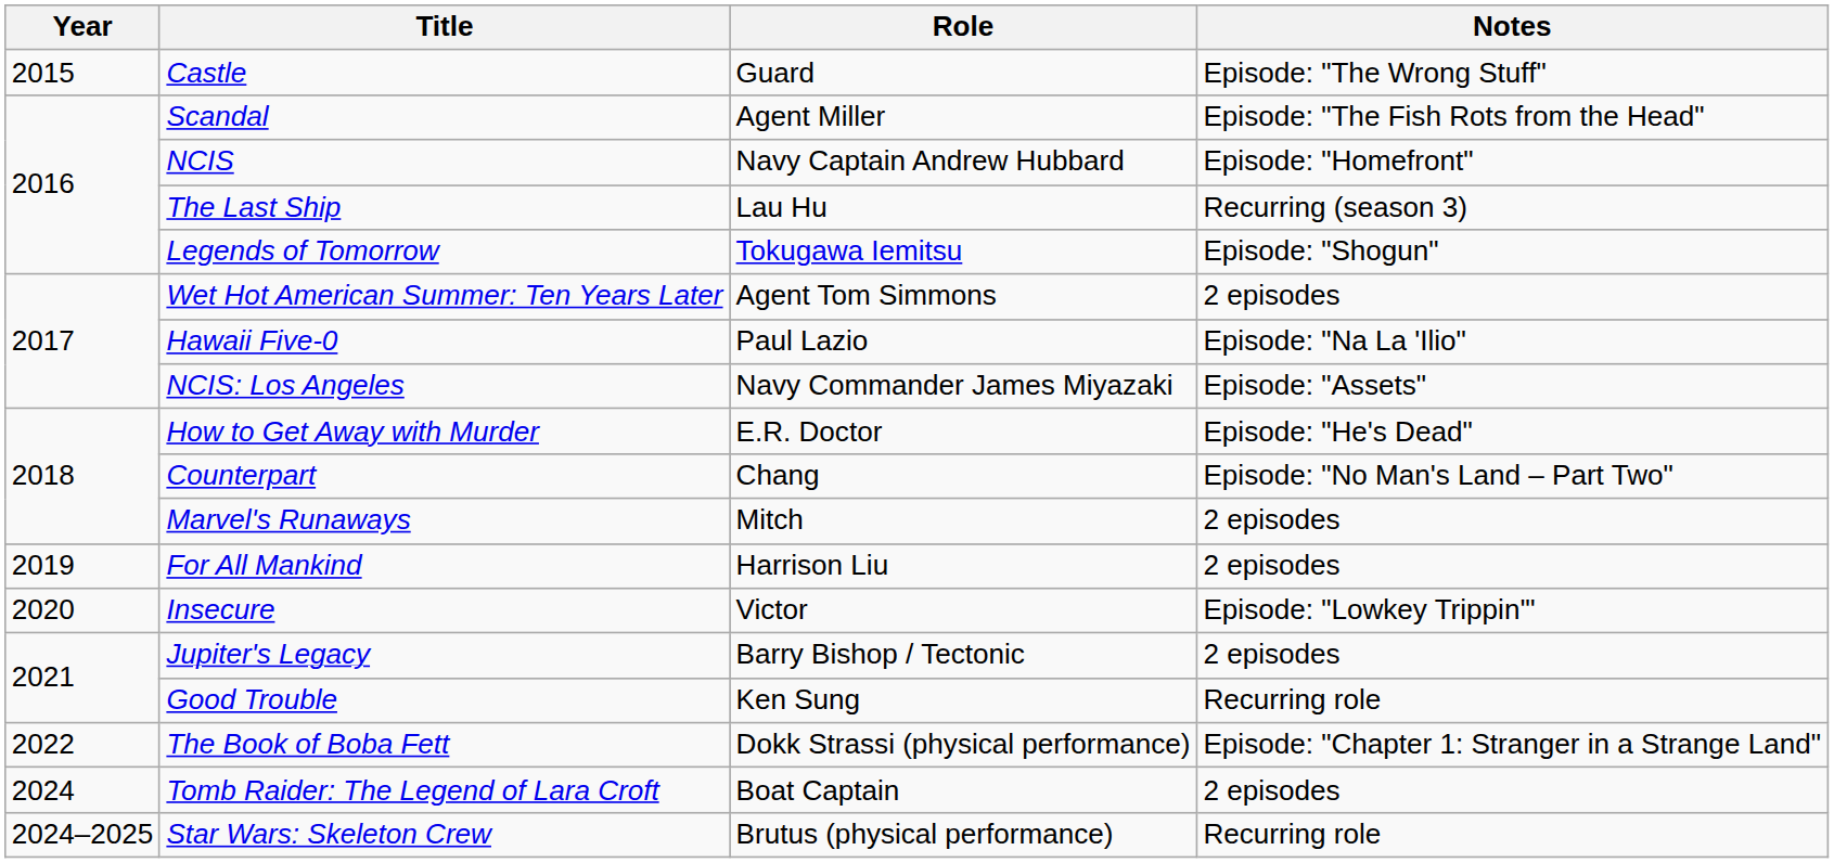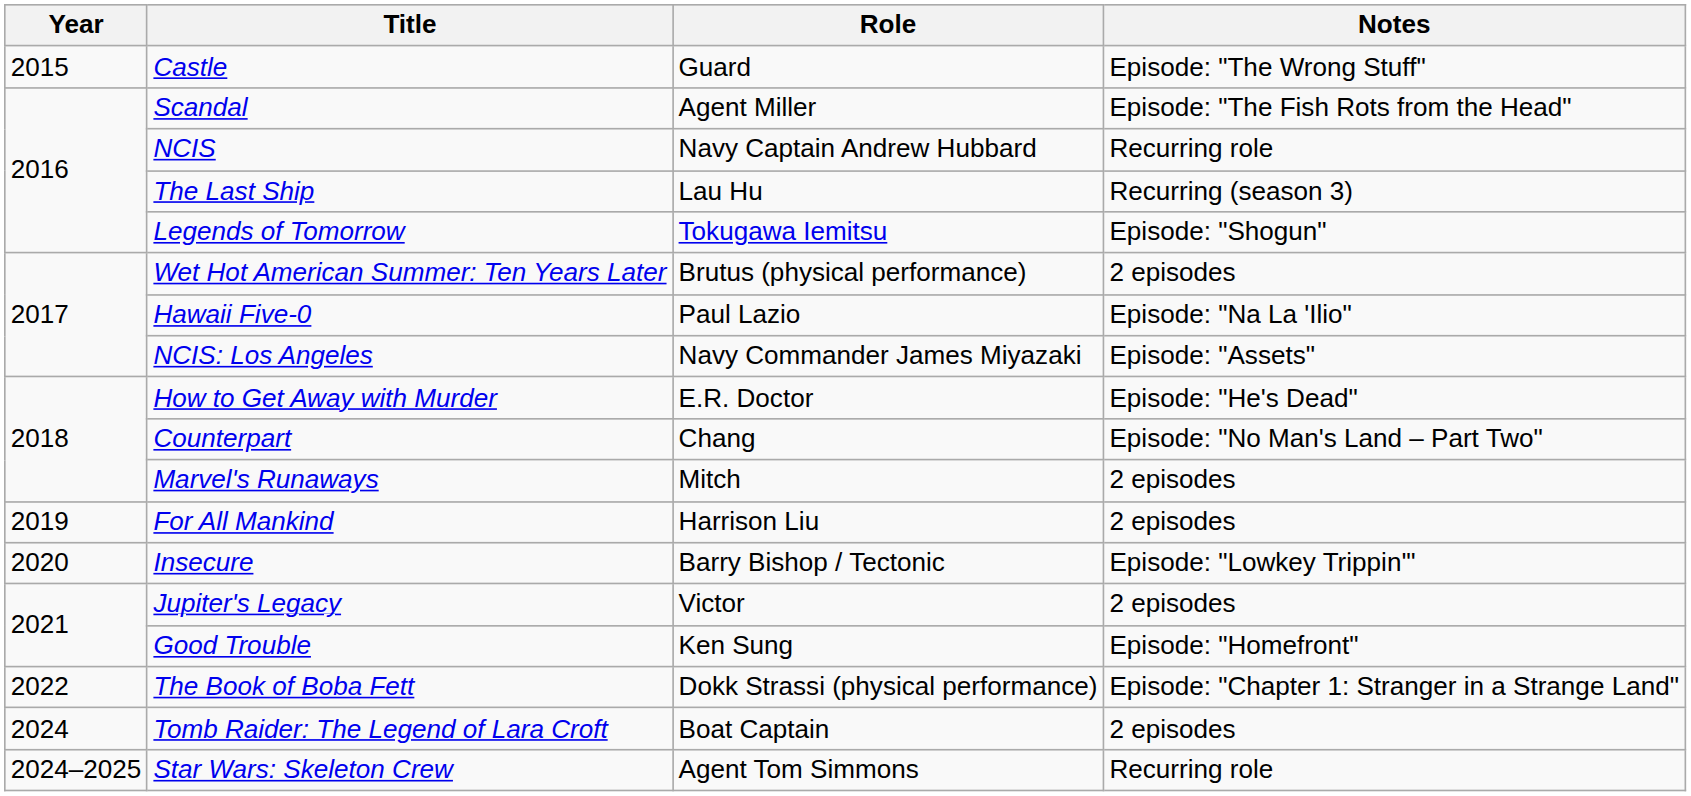 <table class="wikitable sortable">
 <tr>
 <th>Year</th>
 <th>Title</th>
 <th>Role</th>
 <th class="unsortable">Notes</th>
 </tr>
 <tr>
 <td>2015</td>
 <td><em><a href='#'>Castle</a></em></td>
 <td>Guard</td>
 <td>Episode: "The Wrong Stuff"</td>
 </tr>
 <tr>
 <td rowspan="4">2016</td>
 <td><em><a href='#'>Scandal</a></em></td>
 <td>Agent Miller</td>
 <td>Episode: "The Fish Rots from the Head"</td>
 </tr>
 <tr>
 <td><em><a href='#'>NCIS</a></em></td>
 <td>Navy Captain Andrew Hubbard</td>
-<td>Episode: "Homefront"</td>
+<td>Recurring role</td>
 </tr>
 <tr>
 <td><em><a href='#'>The Last Ship</a></em></td>
 <td>Lau Hu</td>
 <td>Recurring (season 3)</td>
 </tr>
 <tr>
 <td><em><a href='#'>Legends of Tomorrow</a></em></td>
 <td><a href='#'>Tokugawa Iemitsu</a></td>
 <td>Episode: "Shogun"</td>
 </tr>
 <tr>
 <td rowspan="3">2017</td>
 <td><em><a href='#'>Wet Hot American Summer: Ten Years Later</a></em></td>
-<td>Agent Tom Simmons</td>
+<td>Brutus (physical performance)</td>
 <td>2 episodes</td>
 </tr>
 <tr>
 <td><em><a href='#'>Hawaii Five-0</a></em></td>
 <td>Paul Lazio</td>
 <td>Episode: "Na La 'Ilio"</td>
 </tr>
 <tr>
 <td><em><a href='#'>NCIS: Los Angeles</a></em></td>
 <td>Navy Commander James Miyazaki</td>
 <td>Episode: "Assets"</td>
 </tr>
 <tr>
 <td rowspan="3">2018</td>
 <td><em><a href='#'>How to Get Away with Murder</a></em></td>
 <td>E.R. Doctor</td>
 <td>Episode: "He's Dead"</td>
 </tr>
 <tr>
 <td><em><a href='#'>Counterpart</a></em></td>
 <td>Chang</td>
 <td>Episode: "No Man's Land – Part Two"</td>
 </tr>
 <tr>
 <td><em><a href='#'>Marvel's Runaways</a></em></td>
 <td>Mitch</td>
 <td>2 episodes</td>
 </tr>
 <tr>
 <td>2019</td>
 <td><em><a href='#'>For All Mankind</a></em></td>
 <td>Harrison Liu</td>
 <td>2 episodes</td>
 </tr>
 <tr>
 <td>2020</td>
 <td><em><a href='#'>Insecure</a></em></td>
-<td>Victor</td>
+<td>Barry Bishop / Tectonic</td>
 <td>Episode: "Lowkey Trippin'"</td>
 </tr>
 <tr>
 <td rowspan="2">2021</td>
 <td><em><a href='#'>Jupiter's Legacy</a></em></td>
-<td>Barry Bishop / Tectonic</td>
+<td>Victor</td>
 <td>2 episodes</td>
 </tr>
 <tr>
 <td><em><a href='#'>Good Trouble</a></em></td>
 <td>Ken Sung</td>
-<td>Recurring role</td>
+<td>Episode: "Homefront"</td>
 </tr>
 <tr>
 <td>2022</td>
 <td><em><a href='#'>The Book of Boba Fett</a></em></td>
 <td>Dokk Strassi (physical performance)</td>
 <td>Episode: "Chapter 1: Stranger in a Strange Land"</td>
 </tr>
 <tr>
 <td>2024</td>
 <td><em><a href='#'>Tomb Raider: The Legend of Lara Croft</a></em></td>
 <td>Boat Captain</td>
 <td>2 episodes</td>
 </tr>
 <tr>
 <td>2024–2025</td>
 <td><em><a href='#'>Star Wars: Skeleton Crew</a></em></td>
-<td>Brutus (physical performance)</td>
+<td>Agent Tom Simmons</td>
 <td>Recurring role</td>
 </tr>
 </table>
